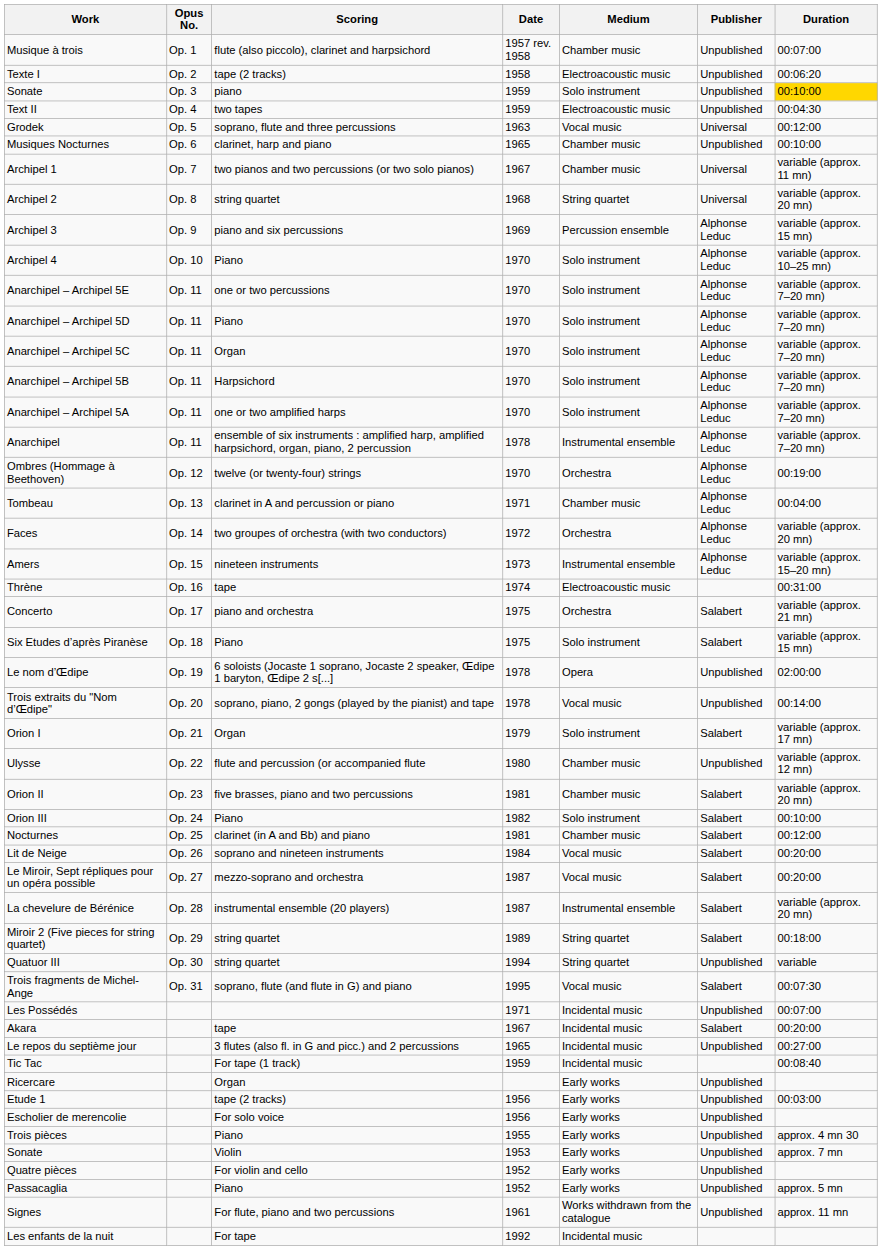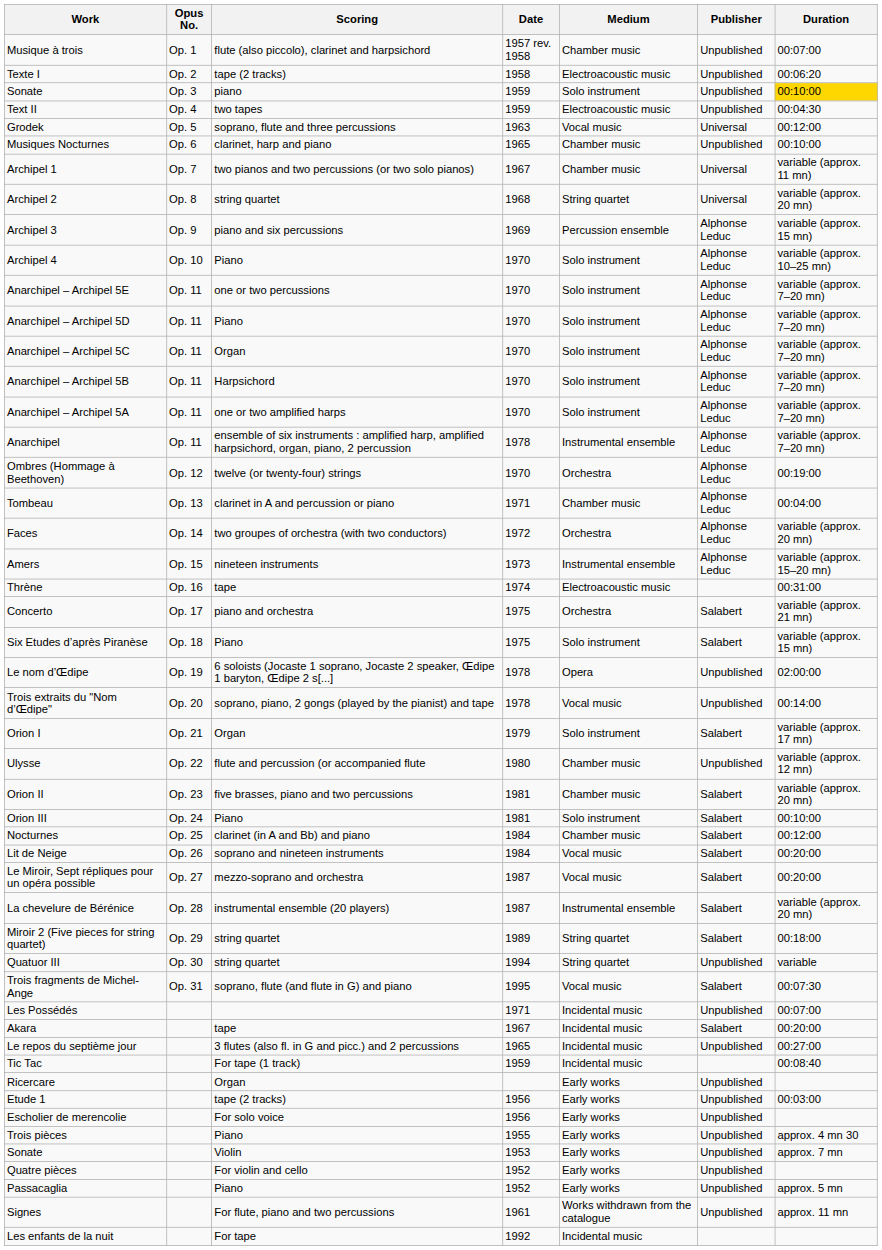 <table class="wikitable sortable">
 <tr>
 <th>Work</th>
 <th>Opus No.</th>
 <th>Scoring</th>
 <th>Date</th>
 <th>Medium</th>
 <th>Publisher</th>
 <th>Duration</th>
 </tr>
 <tr>
 <td>Musique à trois</td>
 <td>Op. 1</td>
 <td>flute (also piccolo), clarinet and harpsichord</td>
 <td>1957 rev. 1958</td>
 <td>Chamber music</td>
 <td>Unpublished</td>
 <td>00:07:00</td>
 </tr>
 <tr>
 <td>Texte I</td>
 <td>Op. 2</td>
 <td>tape (2 tracks)</td>
 <td>1958</td>
 <td>Electroacoustic music</td>
 <td>Unpublished</td>
 <td>00:06:20</td>
 </tr>
 <tr>
 <td>Sonate</td>
 <td>Op. 3</td>
 <td>piano</td>
 <td>1959</td>
 <td>Solo instrument</td>
 <td>Unpublished</td>
 <td style="background: gold;">00:10:00</td>
 </tr>
 <tr>
 <td>Text II</td>
 <td>Op. 4</td>
 <td>two tapes</td>
 <td>1959</td>
 <td>Electroacoustic music</td>
 <td>Unpublished</td>
 <td>00:04:30</td>
 </tr>
 <tr>
 <td>Grodek</td>
 <td>Op. 5</td>
 <td>soprano, flute and three percussions</td>
 <td>1963</td>
 <td>Vocal music</td>
 <td>Universal</td>
 <td>00:12:00</td>
 </tr>
 <tr>
 <td>Musiques Nocturnes</td>
 <td>Op. 6</td>
 <td>clarinet, harp and piano</td>
 <td>1965</td>
 <td>Chamber music</td>
 <td>Unpublished</td>
 <td>00:10:00</td>
 </tr>
 <tr>
 <td>Archipel 1</td>
 <td>Op. 7</td>
 <td>two pianos and two percussions (or two solo pianos)</td>
 <td>1967</td>
 <td>Chamber music</td>
 <td>Universal</td>
 <td>variable (approx. 11 mn)</td>
 </tr>
 <tr>
 <td>Archipel 2</td>
 <td>Op. 8</td>
 <td>string quartet</td>
 <td>1968</td>
 <td>String quartet</td>
 <td>Universal</td>
 <td>variable (approx. 20 mn)</td>
 </tr>
 <tr>
 <td>Archipel 3</td>
 <td>Op. 9</td>
 <td>piano and six percussions</td>
 <td>1969</td>
 <td>Percussion ensemble</td>
 <td>Alphonse Leduc</td>
 <td>variable (approx. 15 mn)</td>
 </tr>
 <tr>
 <td>Archipel 4</td>
 <td>Op. 10</td>
 <td>Piano</td>
 <td>1970</td>
 <td>Solo instrument</td>
 <td>Alphonse Leduc</td>
 <td>variable (approx. 10–25 mn)</td>
 </tr>
 <tr>
 <td>Anarchipel – Archipel 5E</td>
 <td>Op. 11</td>
 <td>one or two percussions</td>
 <td>1970</td>
 <td>Solo instrument</td>
 <td>Alphonse Leduc</td>
 <td>variable (approx. 7–20 mn)</td>
 </tr>
 <tr>
 <td>Anarchipel – Archipel 5D</td>
 <td>Op. 11</td>
 <td>Piano</td>
 <td>1970</td>
 <td>Solo instrument</td>
 <td>Alphonse Leduc</td>
 <td>variable (approx. 7–20 mn)</td>
 </tr>
 <tr>
 <td>Anarchipel – Archipel 5C</td>
 <td>Op. 11</td>
 <td>Organ</td>
 <td>1970</td>
 <td>Solo instrument</td>
 <td>Alphonse Leduc</td>
 <td>variable (approx. 7–20 mn)</td>
 </tr>
 <tr>
 <td>Anarchipel – Archipel 5B</td>
 <td>Op. 11</td>
 <td>Harpsichord</td>
 <td>1970</td>
 <td>Solo instrument</td>
 <td>Alphonse Leduc</td>
 <td>variable (approx. 7–20 mn)</td>
 </tr>
 <tr>
 <td>Anarchipel – Archipel 5A</td>
 <td>Op. 11</td>
 <td>one or two amplified harps</td>
 <td>1970</td>
 <td>Solo instrument</td>
 <td>Alphonse Leduc</td>
 <td>variable (approx. 7–20 mn)</td>
 </tr>
 <tr>
 <td>Anarchipel</td>
 <td>Op. 11</td>
 <td>ensemble of six instruments : amplified harp, amplified harpsichord, organ, piano, 2 percussion</td>
 <td>1978</td>
 <td>Instrumental ensemble</td>
 <td>Alphonse Leduc</td>
 <td>variable (approx. 7–20 mn)</td>
 </tr>
 <tr>
 <td>Ombres (Hommage à Beethoven)</td>
 <td>Op. 12</td>
 <td>twelve (or twenty-four) strings</td>
 <td>1970</td>
 <td>Orchestra</td>
 <td>Alphonse Leduc</td>
 <td>00:19:00</td>
 </tr>
 <tr>
 <td>Tombeau</td>
 <td>Op. 13</td>
 <td>clarinet in A and percussion or piano</td>
 <td>1971</td>
 <td>Chamber music</td>
 <td>Alphonse Leduc</td>
 <td>00:04:00</td>
 </tr>
 <tr>
 <td>Faces</td>
 <td>Op. 14</td>
 <td>two groupes of orchestra (with two conductors)</td>
 <td>1972</td>
 <td>Orchestra</td>
 <td>Alphonse Leduc</td>
 <td>variable (approx. 20 mn)</td>
 </tr>
 <tr>
 <td>Amers</td>
 <td>Op. 15</td>
 <td>nineteen instruments</td>
 <td>1973</td>
 <td>Instrumental ensemble</td>
 <td>Alphonse Leduc</td>
 <td>variable (approx. 15–20 mn)</td>
 </tr>
 <tr>
 <td>Thrène</td>
 <td>Op. 16</td>
 <td>tape</td>
 <td>1974</td>
 <td>Electroacoustic music</td>
 <td></td>
 <td>00:31:00</td>
 </tr>
 <tr>
 <td>Concerto</td>
 <td>Op. 17</td>
 <td>piano and orchestra</td>
 <td>1975</td>
 <td>Orchestra</td>
 <td>Salabert</td>
 <td>variable (approx. 21 mn)</td>
 </tr>
 <tr>
 <td>Six Etudes d’après Piranèse</td>
 <td>Op. 18</td>
 <td>Piano</td>
 <td>1975</td>
 <td>Solo instrument</td>
 <td>Salabert</td>
 <td>variable (approx. 15 mn)</td>
 </tr>
 <tr>
 <td>Le nom d’Œdipe</td>
 <td>Op. 19</td>
 <td>6 soloists (Jocaste 1 soprano, Jocaste 2 speaker, Œdipe 1 baryton, Œdipe 2 s[...]</td>
 <td>1978</td>
 <td>Opera</td>
 <td>Unpublished</td>
 <td>02:00:00</td>
 </tr>
 <tr>
 <td>Trois extraits du "Nom d’Œdipe"</td>
 <td>Op. 20</td>
 <td>soprano, piano, 2 gongs (played by the pianist) and tape</td>
 <td>1978</td>
 <td>Vocal music</td>
 <td>Unpublished</td>
 <td>00:14:00</td>
 </tr>
 <tr>
 <td>Orion I</td>
 <td>Op. 21</td>
 <td>Organ</td>
 <td>1979</td>
 <td>Solo instrument</td>
 <td>Salabert</td>
 <td>variable (approx. 17 mn)</td>
 </tr>
 <tr>
 <td>Ulysse</td>
 <td>Op. 22</td>
 <td>flute and percussion (or accompanied flute</td>
 <td>1980</td>
 <td>Chamber music</td>
 <td>Unpublished</td>
 <td>variable (approx. 12 mn)</td>
 </tr>
 <tr>
 <td>Orion II</td>
 <td>Op. 23</td>
 <td>five brasses, piano and two percussions</td>
 <td>1981</td>
 <td>Chamber music</td>
 <td>Salabert</td>
 <td>variable (approx. 20 mn)</td>
 </tr>
 <tr>
 <td>Orion III</td>
 <td>Op. 24</td>
 <td>Piano</td>
-<td>1982</td>
+<td>1981</td>
 <td>Solo instrument</td>
 <td>Salabert</td>
 <td>00:10:00</td>
 </tr>
 <tr>
 <td>Nocturnes</td>
 <td>Op. 25</td>
 <td>clarinet (in A and Bb) and piano</td>
-<td>1981</td>
+<td>1984</td>
 <td>Chamber music</td>
 <td>Salabert</td>
 <td>00:12:00</td>
 </tr>
 <tr>
 <td>Lit de Neige</td>
 <td>Op. 26</td>
 <td>soprano and nineteen instruments</td>
 <td>1984</td>
 <td>Vocal music</td>
 <td>Salabert</td>
 <td>00:20:00</td>
 </tr>
 <tr>
 <td>Le Miroir, Sept répliques pour un opéra possible</td>
 <td>Op. 27</td>
 <td>mezzo-soprano and orchestra</td>
 <td>1987</td>
 <td>Vocal music</td>
 <td>Salabert</td>
 <td>00:20:00</td>
 </tr>
 <tr>
 <td>La chevelure de Bérénice</td>
 <td>Op. 28</td>
 <td>instrumental ensemble (20 players)</td>
 <td>1987</td>
 <td>Instrumental ensemble</td>
 <td>Salabert</td>
 <td>variable (approx. 20 mn)</td>
 </tr>
 <tr>
 <td>Miroir 2 (Five pieces for string quartet)</td>
 <td>Op. 29</td>
 <td>string quartet</td>
 <td>1989</td>
 <td>String quartet</td>
 <td>Salabert</td>
 <td>00:18:00</td>
 </tr>
 <tr>
 <td>Quatuor III</td>
 <td>Op. 30</td>
 <td>string quartet</td>
 <td>1994</td>
 <td>String quartet</td>
 <td>Unpublished</td>
 <td>variable</td>
 </tr>
 <tr>
 <td>Trois fragments de Michel-Ange</td>
 <td>Op. 31</td>
 <td>soprano, flute (and flute in G) and piano</td>
 <td>1995</td>
 <td>Vocal music</td>
 <td>Salabert</td>
 <td>00:07:30</td>
 </tr>
 <tr>
 <td>Les Possédés</td>
 <td></td>
 <td></td>
 <td>1971</td>
 <td>Incidental music</td>
 <td>Unpublished</td>
 <td>00:07:00</td>
 </tr>
 <tr>
 <td>Akara</td>
 <td></td>
 <td>tape</td>
 <td>1967</td>
 <td>Incidental music</td>
 <td>Salabert</td>
 <td>00:20:00</td>
 </tr>
 <tr>
 <td>Le repos du septième jour</td>
 <td></td>
 <td>3 flutes (also fl. in G and picc.) and 2 percussions</td>
 <td>1965</td>
 <td>Incidental music</td>
 <td>Unpublished</td>
 <td>00:27:00</td>
 </tr>
 <tr>
 <td>Tic Tac</td>
 <td></td>
 <td>For tape (1 track)</td>
 <td>1959</td>
 <td>Incidental music</td>
 <td></td>
 <td>00:08:40</td>
 </tr>
 <tr>
 <td>Ricercare</td>
 <td></td>
 <td>Organ</td>
 <td></td>
 <td>Early works</td>
 <td>Unpublished</td>
 <td></td>
 </tr>
 <tr>
 <td>Etude 1</td>
 <td></td>
 <td>tape (2 tracks)</td>
 <td>1956</td>
 <td>Early works</td>
 <td>Unpublished</td>
 <td>00:03:00</td>
 </tr>
 <tr>
 <td>Escholier de merencolie</td>
 <td></td>
 <td>For solo voice</td>
 <td>1956</td>
 <td>Early works</td>
 <td>Unpublished</td>
 <td></td>
 </tr>
 <tr>
 <td>Trois pièces</td>
 <td></td>
 <td>Piano</td>
 <td>1955</td>
 <td>Early works</td>
 <td>Unpublished</td>
 <td>approx. 4 mn 30</td>
 </tr>
 <tr>
 <td>Sonate</td>
 <td></td>
 <td>Violin</td>
 <td>1953</td>
 <td>Early works</td>
 <td>Unpublished</td>
 <td>approx. 7 mn</td>
 </tr>
 <tr>
 <td>Quatre pièces</td>
 <td></td>
 <td>For violin and cello</td>
 <td>1952</td>
 <td>Early works</td>
 <td>Unpublished</td>
 <td></td>
 </tr>
 <tr>
 <td>Passacaglia</td>
 <td></td>
 <td>Piano</td>
 <td>1952</td>
 <td>Early works</td>
 <td>Unpublished</td>
 <td>approx. 5 mn</td>
 </tr>
 <tr>
 <td>Signes</td>
 <td></td>
 <td>For flute, piano and two percussions</td>
 <td>1961</td>
 <td>Works withdrawn from the catalogue</td>
 <td>Unpublished</td>
 <td>approx. 11 mn</td>
 </tr>
 <tr>
 <td>Les enfants de la nuit</td>
 <td></td>
 <td>For tape</td>
 <td>1992</td>
 <td>Incidental music</td>
 <td></td>
 </tr>
 </table>
